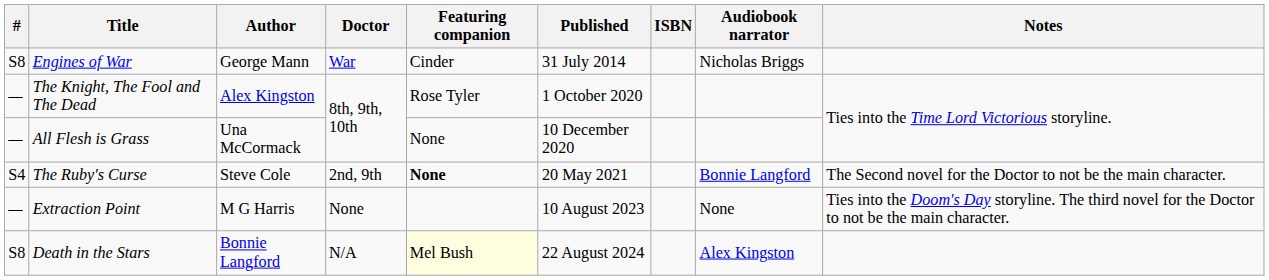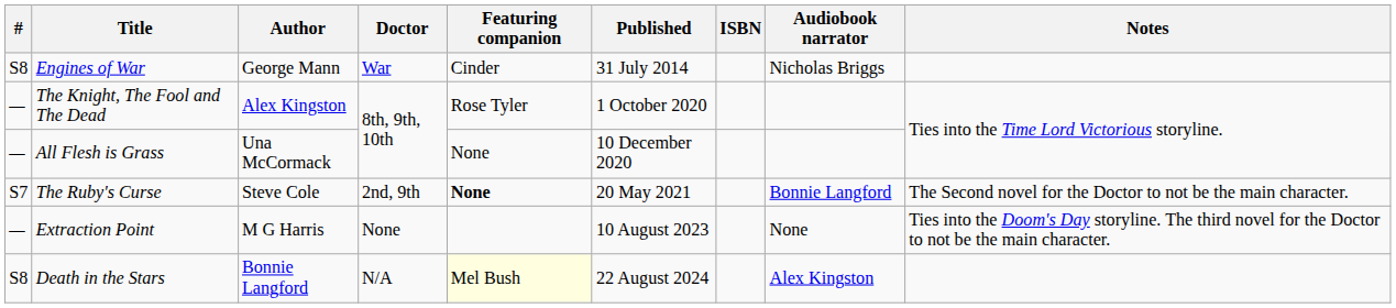 <table class="wikitable">
 <tr>
 <th>#</th>
 <th>Title</th>
 <th>Author</th>
 <th>Doctor</th>
 <th>Featuring companion</th>
 <th>Published</th>
 <th>ISBN</th>
 <th>Audiobook narrator</th>
 <th>Notes</th>
 </tr>
 <tr>
 <td>S8</td>
 <td><em><a href='#'>Engines of War</a></em></td>
 <td>George Mann</td>
 <td><a href='#'>War</a></td>
 <td>Cinder</td>
 <td>31 July 2014</td>
 <td></td>
 <td>Nicholas Briggs</td>
 <td></td>
 </tr>
 <tr>
 <td><em>—</em></td>
 <td><em>The Knight, The Fool and The Dead</em></td>
 <td><a href='#'>Alex Kingston</a><br></td>
 <td rowspan="2">8th, 9th, 10th</td>
 <td>Rose Tyler</td>
 <td>1 October 2020</td>
 <td></td>
 <td></td>
 <td rowspan="2">Ties into the <em><a href='#'>Time Lord Victorious</a></em> storyline.</td>
 </tr>
 <tr>
 <td><em>—</em></td>
 <td><em>All Flesh is Grass</em></td>
 <td>Una McCormack</td>
 <td>None</td>
 <td>10 December 2020</td>
 <td></td>
 <td></td>
 </tr>
 <tr>
-<td>S4</td>
+<td>S7</td>
 <td><em>The Ruby's Curse</em></td>
 <td>Steve Cole</td>
 <td>2nd, 9th</td>
 <td><strong>None</strong></td>
 <td>20 May 2021</td>
 <td></td>
 <td><a href='#'>Bonnie Langford</a></td>
 <td>The Second novel for the Doctor to not be the main character.</td>
 </tr>
 <tr>
 <td><em>—</em></td>
 <td><em>Extraction Point</em></td>
 <td>M G Harris</td>
 <td>None</td>
 <td></td>
 <td>10 August 2023</td>
 <td></td>
 <td>None</td>
 <td rowspan="1">Ties into the <em><a href='#'>Doom's Day</a></em> storyline. The third novel for the Doctor to not be the main character.</td>
 </tr>
 <tr>
 <td>S8</td>
 <td><em>Death in the Stars</em></td>
 <td><a href='#'>Bonnie Langford</a><br></td>
 <td>N/A</td>
 <td style="background: lightyellow;">Mel Bush</td>
 <td>22 August 2024</td>
 <td></td>
 <td><a href='#'>Alex Kingston</a></td>
 <td></td>
 </tr>
 </table>
